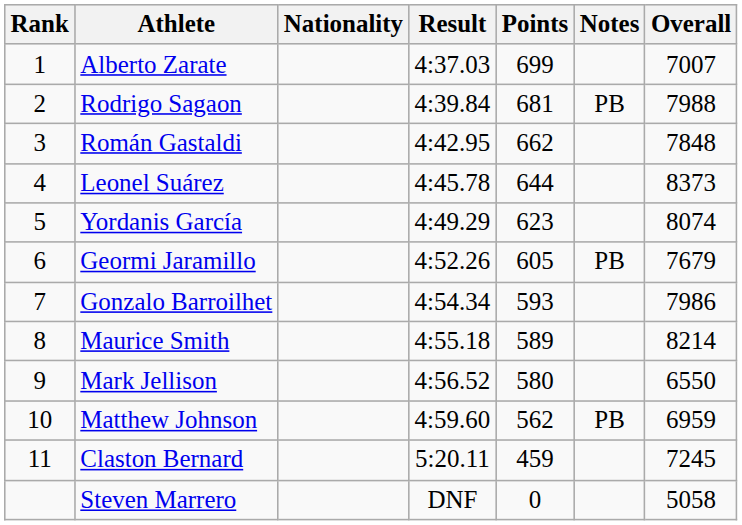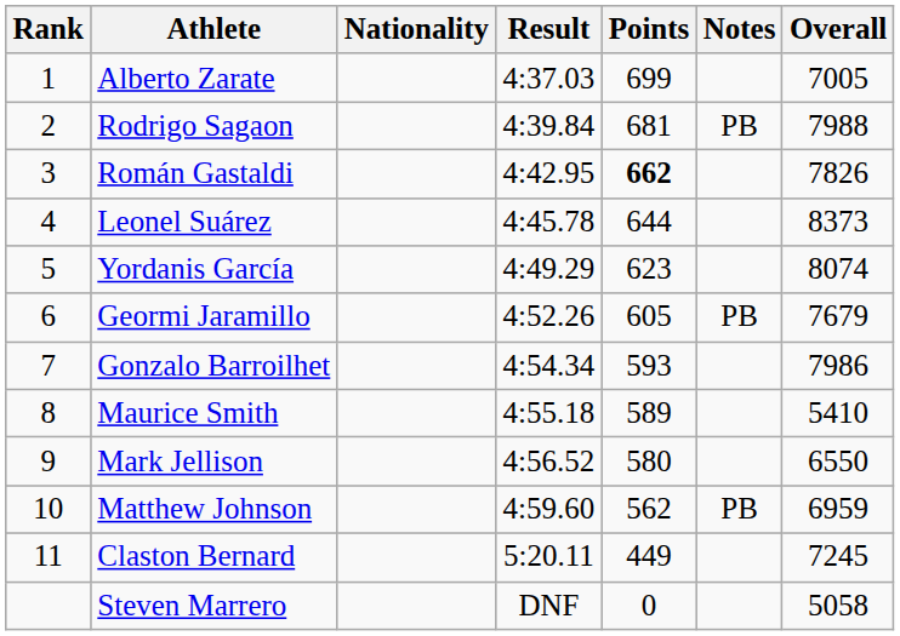 <table class="wikitable sortable" style="text-align:center">
 <tr>
 <th>Rank</th>
 <th>Athlete</th>
 <th>Nationality</th>
 <th>Result</th>
 <th>Points</th>
 <th>Notes</th>
 <th>Overall</th>
 </tr>
 <tr>
 <td>1</td>
 <td align=left><a href='#'>Alberto Zarate</a></td>
 <td align=left></td>
 <td>4:37.03</td>
 <td>699</td>
 <td></td>
-<td>7007</td>
+<td>7005</td>
 </tr>
 <tr>
 <td>2</td>
 <td align=left><a href='#'>Rodrigo Sagaon</a></td>
 <td align=left></td>
 <td>4:39.84</td>
 <td>681</td>
 <td>PB</td>
 <td>7988</td>
 </tr>
 <tr>
 <td>3</td>
 <td align=left><a href='#'>Román Gastaldi</a></td>
 <td align=left></td>
 <td>4:42.95</td>
-<td>662</td>
+<td><strong>662</strong></td>
 <td></td>
-<td>7848</td>
+<td>7826</td>
 </tr>
 <tr>
 <td>4</td>
 <td align=left><a href='#'>Leonel Suárez</a></td>
 <td align=left></td>
 <td>4:45.78</td>
 <td>644</td>
 <td></td>
 <td>8373</td>
 </tr>
 <tr>
 <td>5</td>
 <td align=left><a href='#'>Yordanis García</a></td>
 <td align=left></td>
 <td>4:49.29</td>
 <td>623</td>
 <td></td>
 <td>8074</td>
 </tr>
 <tr>
 <td>6</td>
 <td align=left><a href='#'>Geormi Jaramillo</a></td>
 <td align=left></td>
 <td>4:52.26</td>
 <td>605</td>
 <td>PB</td>
 <td>7679</td>
 </tr>
 <tr>
 <td>7</td>
 <td align=left><a href='#'>Gonzalo Barroilhet</a></td>
 <td align=left></td>
 <td>4:54.34</td>
 <td>593</td>
 <td></td>
 <td>7986</td>
 </tr>
 <tr>
 <td>8</td>
 <td align=left><a href='#'>Maurice Smith</a></td>
 <td align=left></td>
 <td>4:55.18</td>
 <td>589</td>
 <td></td>
-<td>8214</td>
+<td>5410</td>
 </tr>
 <tr>
 <td>9</td>
 <td align=left><a href='#'>Mark Jellison</a></td>
 <td align=left></td>
 <td>4:56.52</td>
 <td>580</td>
 <td></td>
 <td>6550</td>
 </tr>
 <tr>
 <td>10</td>
 <td align=left><a href='#'>Matthew Johnson</a></td>
 <td align=left></td>
 <td>4:59.60</td>
 <td>562</td>
 <td>PB</td>
 <td>6959</td>
 </tr>
 <tr>
 <td>11</td>
 <td align=left><a href='#'>Claston Bernard</a></td>
 <td align=left></td>
 <td>5:20.11</td>
-<td>459</td>
+<td>449</td>
 <td></td>
 <td>7245</td>
 </tr>
 <tr>
 <td></td>
 <td align=left><a href='#'>Steven Marrero</a></td>
 <td align=left></td>
 <td>DNF</td>
 <td>0</td>
 <td></td>
 <td>5058</td>
 </tr>
 </table>
